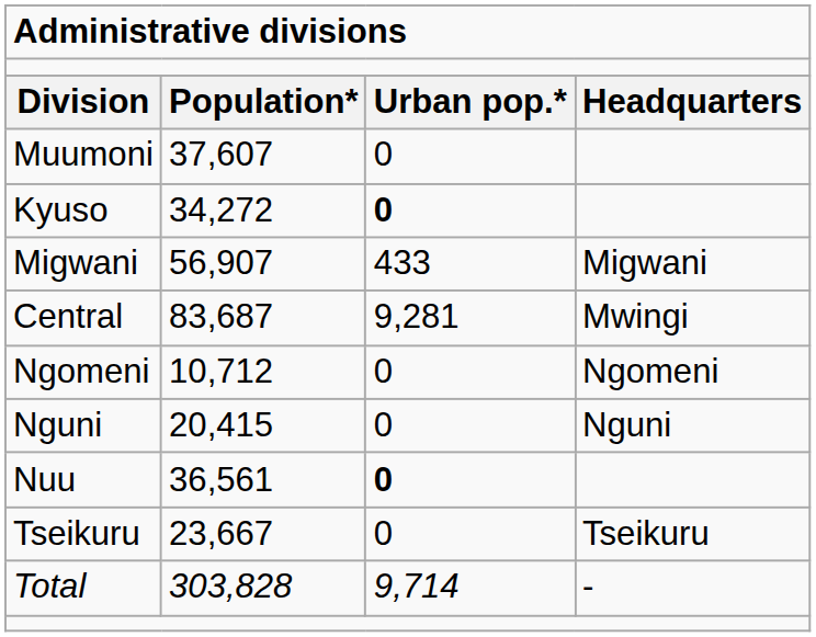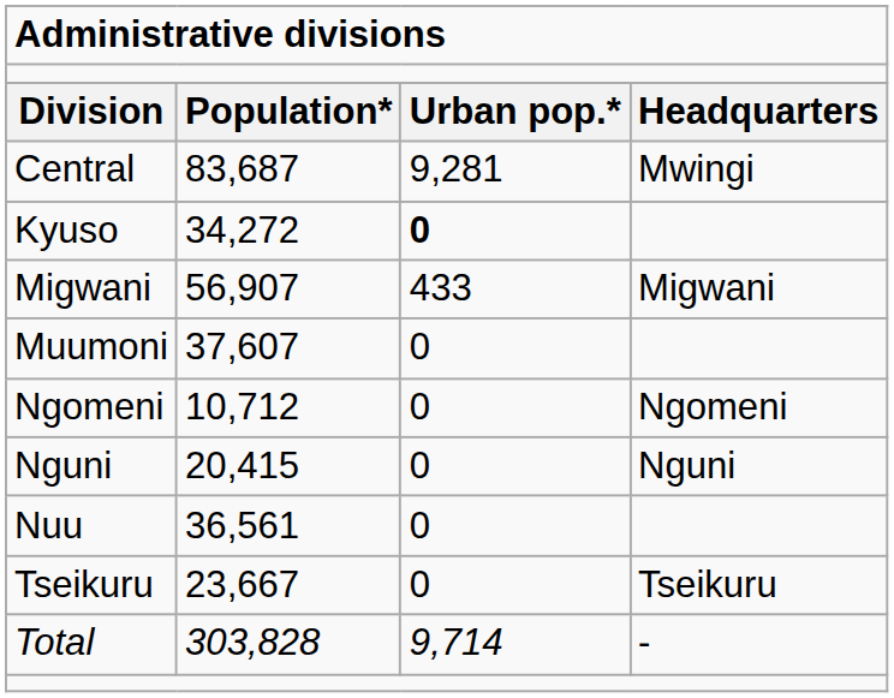 <table class="wikitable">
 <tr>
 <td colspan="4"><strong>Administrative divisions</strong></td>
 </tr>
 <tr>
 <td colspan="4"></td>
 </tr>
 <tr>
 <th>Division</th>
 <th>Population*</th>
 <th>Urban pop.*</th>
 <th>Headquarters</th>
 </tr>
 <tr>
-<td>Muumoni</td>
-<td>37,607</td>
-<td>0</td>
-<td></td>
+<td>Central</td>
+<td>83,687</td>
+<td>9,281</td>
+<td>Mwingi</td>
 </tr>
 <tr>
 <td>Kyuso</td>
 <td>34,272</td>
 <td><strong>0</strong></td>
 <td></td>
 </tr>
 <tr>
 <td>Migwani</td>
 <td>56,907</td>
 <td>433</td>
 <td>Migwani</td>
 </tr>
 <tr>
-<td>Central</td>
-<td>83,687</td>
-<td>9,281</td>
-<td>Mwingi</td>
+<td>Muumoni</td>
+<td>37,607</td>
+<td>0</td>
+<td></td>
 </tr>
 <tr>
 <td>Ngomeni</td>
 <td>10,712</td>
 <td>0</td>
 <td>Ngomeni</td>
 </tr>
 <tr>
 <td>Nguni</td>
 <td>20,415</td>
 <td>0</td>
 <td>Nguni</td>
 </tr>
 <tr>
 <td>Nuu</td>
 <td>36,561</td>
-<td><strong>0</strong></td>
+<td>0</td>
 <td></td>
 </tr>
 <tr>
 <td>Tseikuru</td>
 <td>23,667</td>
 <td>0</td>
 <td>Tseikuru</td>
 </tr>
 <tr>
 <td><em>Total</em></td>
 <td><em>303,828</em></td>
 <td><em>9,714</em></td>
 <td>-</td>
 </tr>
 <tr>
 <td colspan="4"></td>
 </tr>
 </table>
